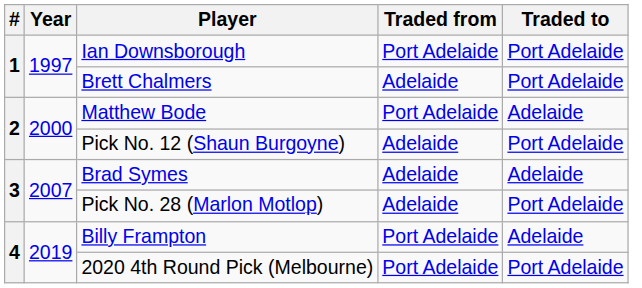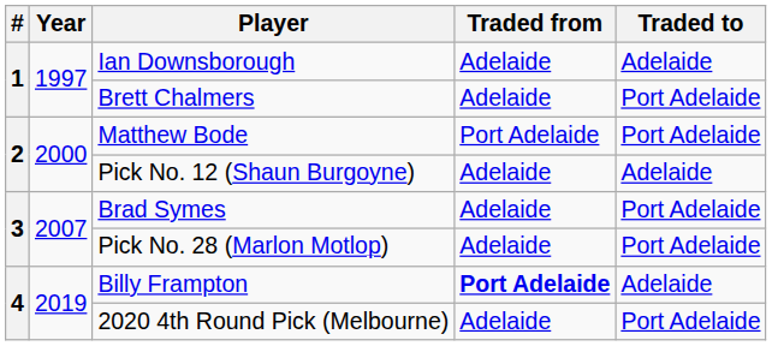 <table class="wikitable">
 <tr>
 <th>#</th>
 <th>Year</th>
 <th>Player</th>
 <th>Traded from</th>
 <th>Traded to</th>
 </tr>
 <tr>
 <th rowspan="2">1</th>
 <td rowspan="2"><a href='#'>1997</a></td>
 <td><a href='#'>Ian Downsborough</a></td>
-<td><a href='#'>Port Adelaide</a></td>
-<td><a href='#'>Port Adelaide</a></td>
+<td><a href='#'>Adelaide</a></td>
+<td><a href='#'>Adelaide</a></td>
 </tr>
 <tr>
 <td><a href='#'>Brett Chalmers</a></td>
 <td><a href='#'>Adelaide</a></td>
 <td><a href='#'>Port Adelaide</a></td>
 </tr>
 <tr>
 <th rowspan="2">2</th>
 <td rowspan="2"><a href='#'>2000</a></td>
 <td><a href='#'>Matthew Bode</a></td>
 <td><a href='#'>Port Adelaide</a></td>
-<td><a href='#'>Adelaide</a></td>
+<td><a href='#'>Port Adelaide</a></td>
 </tr>
 <tr>
 <td>Pick No. 12 (<a href='#'>Shaun Burgoyne</a>)</td>
 <td><a href='#'>Adelaide</a></td>
-<td><a href='#'>Port Adelaide</a></td>
+<td><a href='#'>Adelaide</a></td>
 </tr>
 <tr>
 <th rowspan="2">3</th>
 <td rowspan="2"><a href='#'>2007</a></td>
 <td><a href='#'>Brad Symes</a></td>
 <td><a href='#'>Adelaide</a></td>
-<td><a href='#'>Adelaide</a></td>
+<td><a href='#'>Port Adelaide</a></td>
 </tr>
 <tr>
 <td>Pick No. 28 (<a href='#'>Marlon Motlop</a>)</td>
 <td><a href='#'>Adelaide</a></td>
 <td><a href='#'>Port Adelaide</a></td>
 </tr>
 <tr>
 <th rowspan="2">4</th>
 <td rowspan="2"><a href='#'>2019</a></td>
 <td><a href='#'>Billy Frampton</a></td>
-<td><a href='#'>Port Adelaide</a></td>
+<td><strong><a href='#'>Port Adelaide</a></strong></td>
 <td><a href='#'>Adelaide</a></td>
 </tr>
 <tr>
 <td>2020 4th Round Pick (Melbourne)</td>
-<td><a href='#'>Port Adelaide</a></td>
+<td><a href='#'>Adelaide</a></td>
 <td><a href='#'>Port Adelaide</a></td>
 </tr>
 </table>
